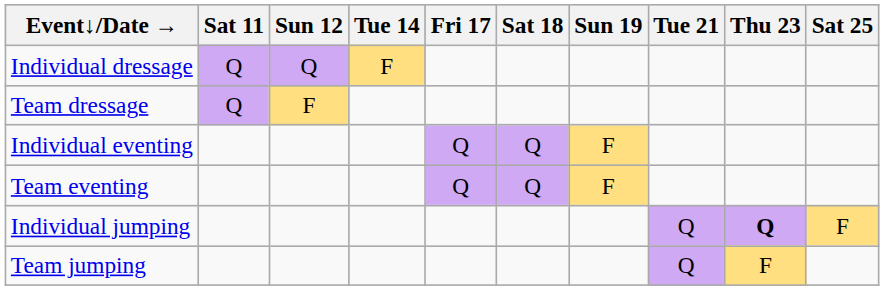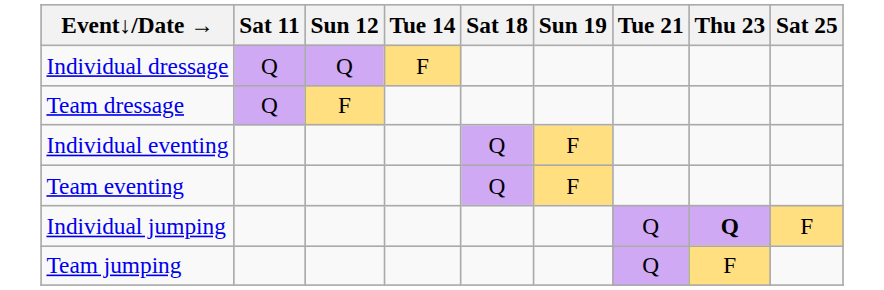 <table class="wikitable" style="margin:0.5em auto; font-size:90%; line-height:1.25em;">
 <tr style="text-align:center;">
 <th>Event↓/Date →</th>
 <th>Sat 11</th>
 <th>Sun 12</th>
 <th>Tue 14</th>
-<th>Fri 17</th>
 <th>Sat 18</th>
 <th>Sun 19</th>
 <th>Tue 21</th>
 <th>Thu 23</th>
 <th>Sat 25</th>
 </tr>
 <tr style="text-align:center;">
 <td style="text-align:left;"><a href='#'>Individual dressage</a></td>
 <td style="background-color:#D0A9F5;">Q</td>
 <td style="background-color:#D0A9F5;">Q</td>
 <td style="background-color:#FFDF80;">F</td>
 <td></td>
 <td></td>
 <td></td>
 <td></td>
 <td></td>
-<td></td>
 </tr>
 <tr style="text-align:center;">
 <td style="text-align:left;"><a href='#'>Team dressage</a></td>
 <td style="background-color:#D0A9F5;">Q</td>
 <td style="background-color:#FFDF80;">F</td>
-<td></td>
 <td></td>
 <td></td>
 <td></td>
 <td></td>
 <td></td>
 <td></td>
 </tr>
 <tr style="text-align:center;">
 <td style="text-align:left;"><a href='#'>Individual eventing</a></td>
 <td></td>
 <td></td>
 <td></td>
 <td style="background-color:#D0A9F5;">Q</td>
-<td style="background-color:#D0A9F5;">Q</td>
 <td style="background-color:#FFDF80;">F</td>
 <td></td>
 <td></td>
 <td></td>
 </tr>
 <tr style="text-align:center;">
 <td style="text-align:left;"><a href='#'>Team eventing</a></td>
 <td></td>
 <td></td>
 <td></td>
 <td style="background-color:#D0A9F5;">Q</td>
-<td style="background-color:#D0A9F5;">Q</td>
 <td style="background-color:#FFDF80;">F</td>
 <td></td>
 <td></td>
 <td></td>
 </tr>
 <tr style="text-align:center;">
 <td style="text-align:left;"><a href='#'>Individual jumping</a></td>
-<td></td>
 <td></td>
 <td></td>
 <td></td>
 <td></td>
 <td></td>
 <td style="background-color:#D0A9F5;">Q</td>
 <td style="background-color:#D0A9F5;"><strong>Q</strong></td>
 <td style="background-color:#FFDF80;">F</td>
 </tr>
 <tr style="text-align:center;">
 <td style="text-align:left;"><a href='#'>Team jumping</a></td>
 <td></td>
 <td></td>
 <td></td>
 <td></td>
 <td></td>
-<td></td>
 <td style="background-color:#D0A9F5;">Q</td>
 <td style="background-color:#FFDF80;">F</td>
 <td></td>
 </tr>
 </table>
